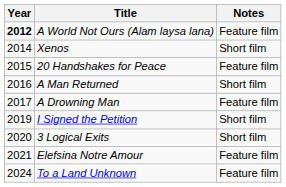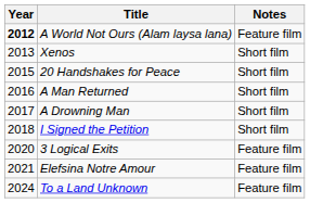 <table class="wikitable sortable"[>
 <tr>
 <th>Year</th>
 <th>Title</th>
 <th>Notes</th>
 </tr>
 <tr>
 <td><strong>2012</strong></td>
 <td><em>A World Not Ours (Alam laysa lana)</em></td>
 <td>Feature film</td>
 </tr>
 <tr>
-<td>2014</td>
+<td>2013</td>
 <td><em>Xenos</em></td>
 <td>Short film</td>
 </tr>
 <tr>
 <td>2015</td>
 <td><em>20 Handshakes for Peace</em></td>
-<td>Feature film</td>
+<td>Short film</td>
 </tr>
 <tr>
 <td>2016</td>
 <td><em>A Man Returned</em></td>
 <td>Short film</td>
 </tr>
 <tr>
 <td>2017</td>
 <td><em>A Drowning Man</em></td>
-<td>Feature film</td>
+<td>Short film</td>
 </tr>
 <tr>
-<td>2019</td>
+<td>2018</td>
 <td><em><a href='#'>I Signed the Petition</a></em></td>
 <td>Short film</td>
 </tr>
 <tr>
 <td>2020</td>
 <td><em>3 Logical Exits</em></td>
-<td>Short film</td>
+<td>Feature film</td>
 </tr>
 <tr>
 <td>2021</td>
 <td><em>Elefsina Notre Amour</em></td>
 <td>Feature film</td>
 </tr>
 <tr>
 <td>2024</td>
 <td><em><a href='#'>To a Land Unknown</a></em></td>
 <td>Feature film</td>
 </tr>
 </table>
